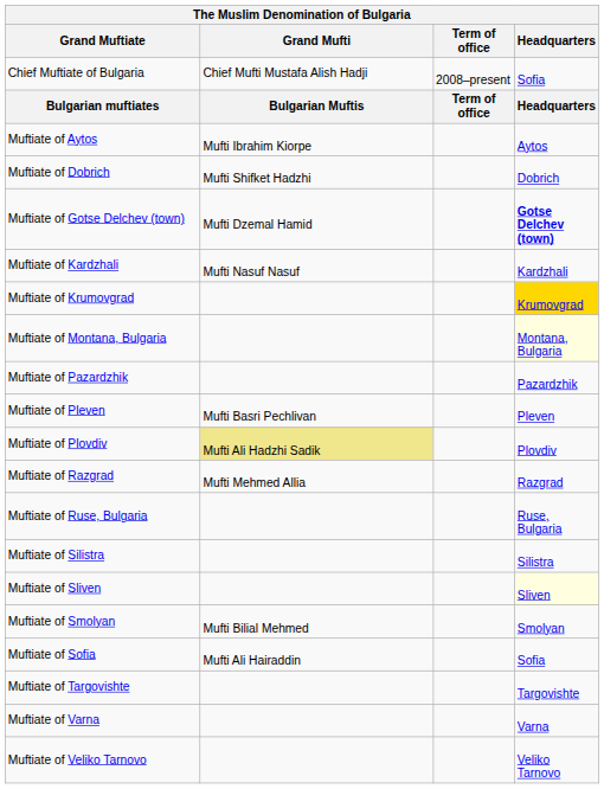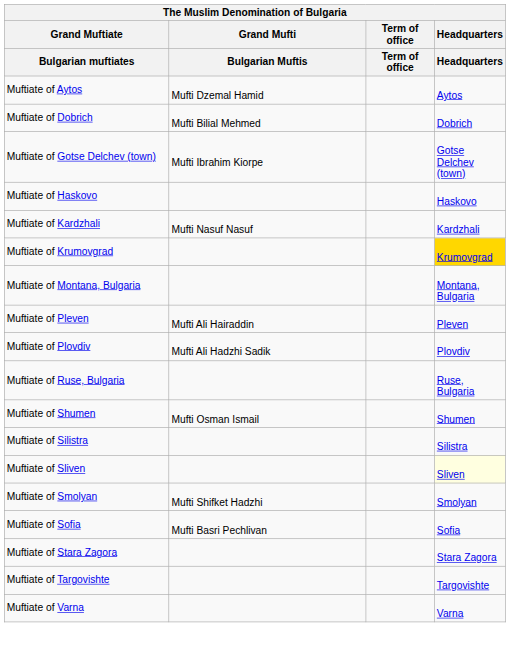 <table class=wikitable>
 <tr>
 <th colspan=4>The Muslim Denomination of Bulgaria</th>
 </tr>
 <tr>
 <th scope="row" width="250">Grand Muftiate</th>
 <th scope="row" width="300">Grand Mufti</th>
 <th scope="row" width="100">Term of office</th>
 <th scope="row" width="100">Headquarters</th>
 </tr>
 <tr>
-<td>Chief Muftiate of Bulgaria</td>
-<td>Chief Mufti Mustafa Alish Hadji</td>
-<td><br>2008–present</td>
-<td><br><a href='#'>Sofia</a></td>
-</tr>
-<tr>
 <th scope="row" width="250">Bulgarian muftiates</th>
 <th scope="row" width="300">Bulgarian Muftis</th>
 <th scope="row" width="100">Term of office</th>
 <th scope="row" width="100">Headquarters</th>
 </tr>
 <tr>
 <td>Muftiate of <a href='#'>Aytos</a></td>
-<td><br>Mufti Ibrahim Kiorpe</td>
+<td><br>Mufti Dzemal Hamid</td>
 <td></td>
 <td><br><a href='#'>Aytos</a></td>
 </tr>
 <tr>
 <td>Muftiate of <a href='#'>Dobrich</a></td>
-<td><br>Mufti Shifket Hadzhi</td>
+<td><br>Mufti Bilial Mehmed</td>
 <td></td>
 <td><br><a href='#'>Dobrich</a></td>
 </tr>
 <tr>
 <td>Muftiate of <a href='#'>Gotse Delchev (town)</a></td>
-<td><br>Mufti Dzemal Hamid</td>
+<td><br>Mufti Ibrahim Kiorpe</td>
 <td></td>
-<td><strong><br><a href='#'>Gotse Delchev (town)</a></strong></td>
+<td><br><a href='#'>Gotse Delchev (town)</a></td>
+</tr>
+<tr>
+<td>Muftiate of <a href='#'>Haskovo</a></td>
+<td></td>
+<td></td>
+<td><br><a href='#'>Haskovo</a></td>
 </tr>
 <tr>
 <td>Muftiate of <a href='#'>Kardzhali</a></td>
 <td><br>Mufti Nasuf Nasuf</td>
 <td></td>
 <td><br><a href='#'>Kardzhali</a></td>
 </tr>
 <tr>
 <td>Muftiate of <a href='#'>Krumovgrad</a></td>
 <td></td>
 <td></td>
 <td style="background: gold;"><br><a href='#'>Krumovgrad</a></td>
 </tr>
 <tr>
 <td>Muftiate of <a href='#'>Montana, Bulgaria</a></td>
 <td></td>
 <td></td>
-<td style="background: lightyellow;"><br><a href='#'>Montana, Bulgaria</a></td>
-</tr>
-<tr>
-<td>Muftiate of <a href='#'>Pazardzhik</a></td>
-<td></td>
-<td></td>
-<td><br><a href='#'>Pazardzhik</a></td>
+<td><br><a href='#'>Montana, Bulgaria</a></td>
 </tr>
 <tr>
 <td>Muftiate of <a href='#'>Pleven</a></td>
-<td><br>Mufti Basri Pechlivan</td>
+<td><br>Mufti Ali Hairaddin</td>
 <td></td>
 <td><br><a href='#'>Pleven</a></td>
 </tr>
 <tr>
 <td>Muftiate of <a href='#'>Plovdiv</a></td>
-<td style="background: khaki;"><br>Mufti Ali Hadzhi Sadik</td>
+<td><br>Mufti Ali Hadzhi Sadik</td>
 <td></td>
 <td><br><a href='#'>Plovdiv</a></td>
-</tr>
-<tr>
-<td>Muftiate of <a href='#'>Razgrad</a></td>
-<td><br>Mufti Mehmed Allia</td>
-<td></td>
-<td><br><a href='#'>Razgrad</a></td>
 </tr>
 <tr>
 <td>Muftiate of <a href='#'>Ruse, Bulgaria</a></td>
 <td></td>
 <td></td>
 <td><br><a href='#'>Ruse, Bulgaria</a></td>
+</tr>
+<tr>
+<td>Muftiate of <a href='#'>Shumen</a></td>
+<td><br>Mufti Osman Ismail</td>
+<td></td>
+<td><br><a href='#'>Shumen</a></td>
 </tr>
 <tr>
 <td>Muftiate of <a href='#'>Silistra</a></td>
 <td></td>
 <td></td>
 <td><br><a href='#'>Silistra</a></td>
 </tr>
 <tr>
 <td>Muftiate of <a href='#'>Sliven</a></td>
 <td></td>
 <td></td>
 <td style="background: lightyellow;"><br><a href='#'>Sliven</a></td>
 </tr>
 <tr>
 <td>Muftiate of <a href='#'>Smolyan</a></td>
-<td><br>Mufti Bilial Mehmed</td>
+<td><br>Mufti Shifket Hadzhi</td>
 <td></td>
 <td><br><a href='#'>Smolyan</a></td>
 </tr>
 <tr>
 <td>Muftiate of <a href='#'>Sofia</a></td>
-<td><br>Mufti Ali Hairaddin</td>
+<td><br>Mufti Basri Pechlivan</td>
 <td></td>
 <td><br><a href='#'>Sofia</a></td>
+</tr>
+<tr>
+<td>Muftiate of <a href='#'>Stara Zagora</a></td>
+<td></td>
+<td></td>
+<td><br><a href='#'>Stara Zagora</a></td>
 </tr>
 <tr>
 <td>Muftiate of <a href='#'>Targovishte</a></td>
 <td></td>
 <td></td>
 <td><br><a href='#'>Targovishte</a></td>
 </tr>
 <tr>
 <td>Muftiate of <a href='#'>Varna</a></td>
 <td></td>
 <td></td>
 <td><br><a href='#'>Varna</a></td>
 </tr>
-<tr>
-<td>Muftiate of <a href='#'>Veliko Tarnovo</a></td>
-<td></td>
-<td></td>
-<td><br><a href='#'>Veliko Tarnovo</a></td>
-</tr>
 </table>
